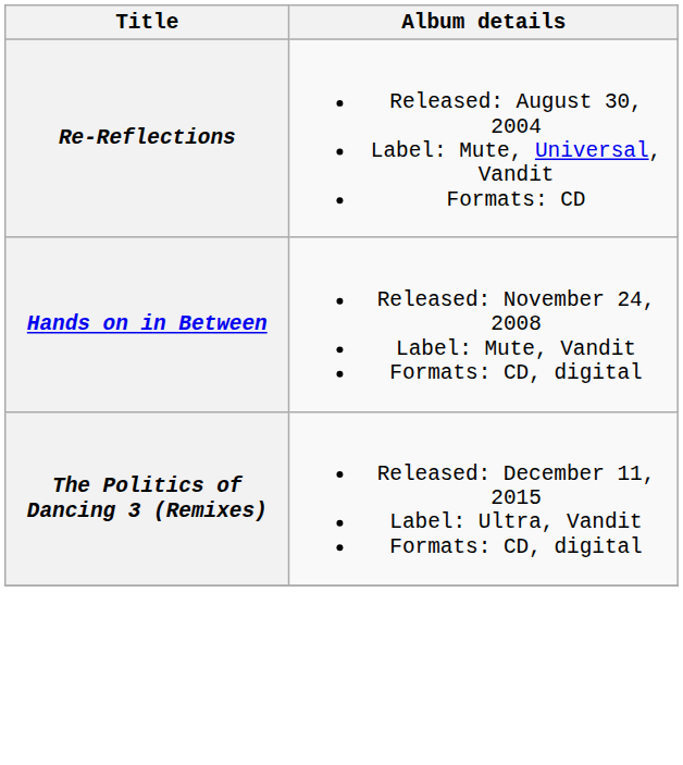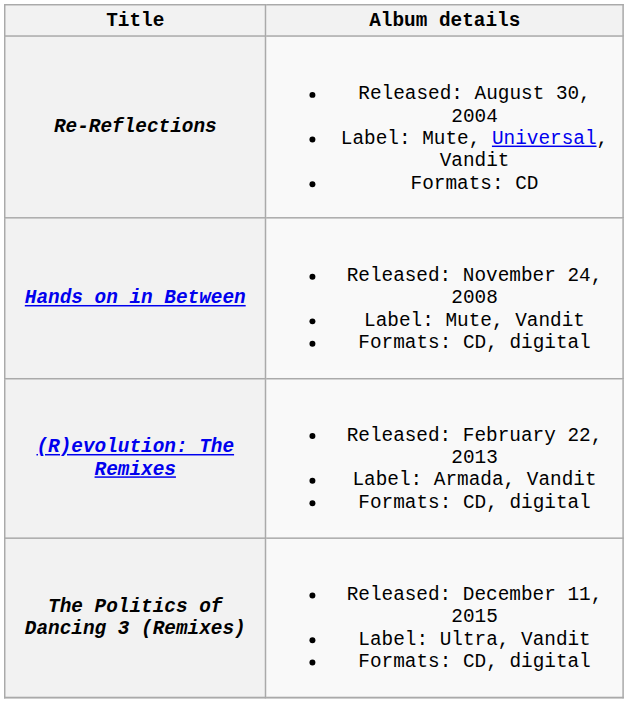 <table class="wikitable plainrowheaders" style="text-align:center;">
 <tr>
 <th scope="col" style="width:13em;">Title</th>
 <th scope="col" style="width:18em;">Album details</th>
 </tr>
 <tr>
 <th scope="row"><em>Re-Reflections</em></th>
 <td><br><ul><li>Released: August 30, 2004</li><li>Label: Mute, <a href='#'>Universal</a>, Vandit</li><li>Formats: CD</li></ul></td>
 </tr>
 <tr>
 <th scope="row"><em><a href='#'>Hands on in Between</a></em></th>
 <td><br><ul><li>Released: November 24, 2008</li><li>Label: Mute, Vandit</li><li>Formats: CD, digital</li></ul></td>
 </tr>
 <tr>
+<th scope="row"><em><a href='#'>(R)evolution: The Remixes</a></em></th>
+<td><br><ul><li>Released: February 22, 2013</li><li>Label: Armada, Vandit</li><li>Formats: CD, digital</li></ul></td>
+</tr>
+<tr>
 <th scope="row"><em>The Politics of Dancing 3 (Remixes)</em></th>
 <td><br><ul><li>Released: December 11, 2015</li><li>Label: Ultra, Vandit</li><li>Formats: CD, digital</li></ul></td>
 </tr>
 <tr>
 </tr>
 </table>
